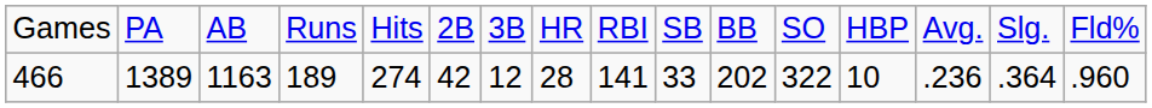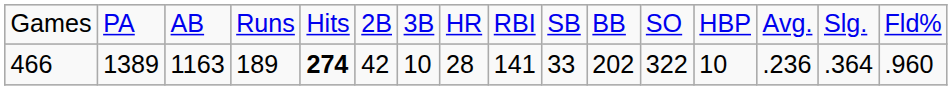 <table class="wikitable">
 <tr>
 <td>Games</td>
 <td><a href='#'>PA</a></td>
 <td><a href='#'>AB</a></td>
 <td><a href='#'>Runs</a></td>
 <td><a href='#'>Hits</a></td>
 <td><a href='#'>2B</a></td>
 <td><a href='#'>3B</a></td>
 <td><a href='#'>HR</a></td>
 <td><a href='#'>RBI</a></td>
 <td><a href='#'>SB</a></td>
 <td><a href='#'>BB</a></td>
 <td><a href='#'>SO</a></td>
 <td><a href='#'>HBP</a></td>
 <td><a href='#'>Avg.</a></td>
 <td><a href='#'>Slg.</a></td>
 <td><a href='#'>Fld%</a></td>
 </tr>
 <tr>
 <td>466</td>
 <td>1389</td>
 <td>1163</td>
 <td>189</td>
-<td>274</td>
+<td><strong>274</strong></td>
 <td>42</td>
-<td>12</td>
+<td>10</td>
 <td>28</td>
 <td>141</td>
 <td>33</td>
 <td>202</td>
 <td>322</td>
 <td>10</td>
 <td>.236</td>
 <td>.364</td>
 <td>.960</td>
 </tr>
 </table>
